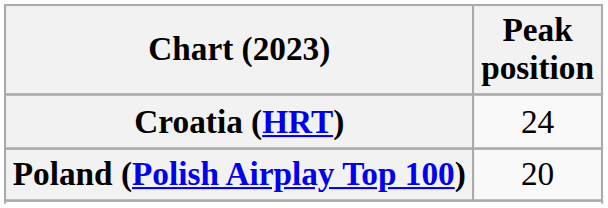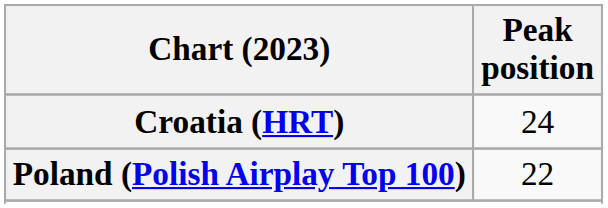 <table class="wikitable sortable plainrowheaders" style="text-align:center">
 <tr>
 <th scope="col">Chart (2023)</th>
 <th scope="col">Peak<br>position</th>
 </tr>
 <tr>
 </tr>
 <tr>
 <th scope="row">Croatia (<a href='#'>HRT</a>)</th>
 <td>24</td>
 </tr>
 <tr>
 </tr>
 <tr>
 <th scope="row">Poland (<a href='#'>Polish Airplay Top 100</a>)</th>
-<td>20</td>
+<td>22</td>
 </tr>
 <tr>
 </tr>
 <tr>
 </tr>
 </table>
